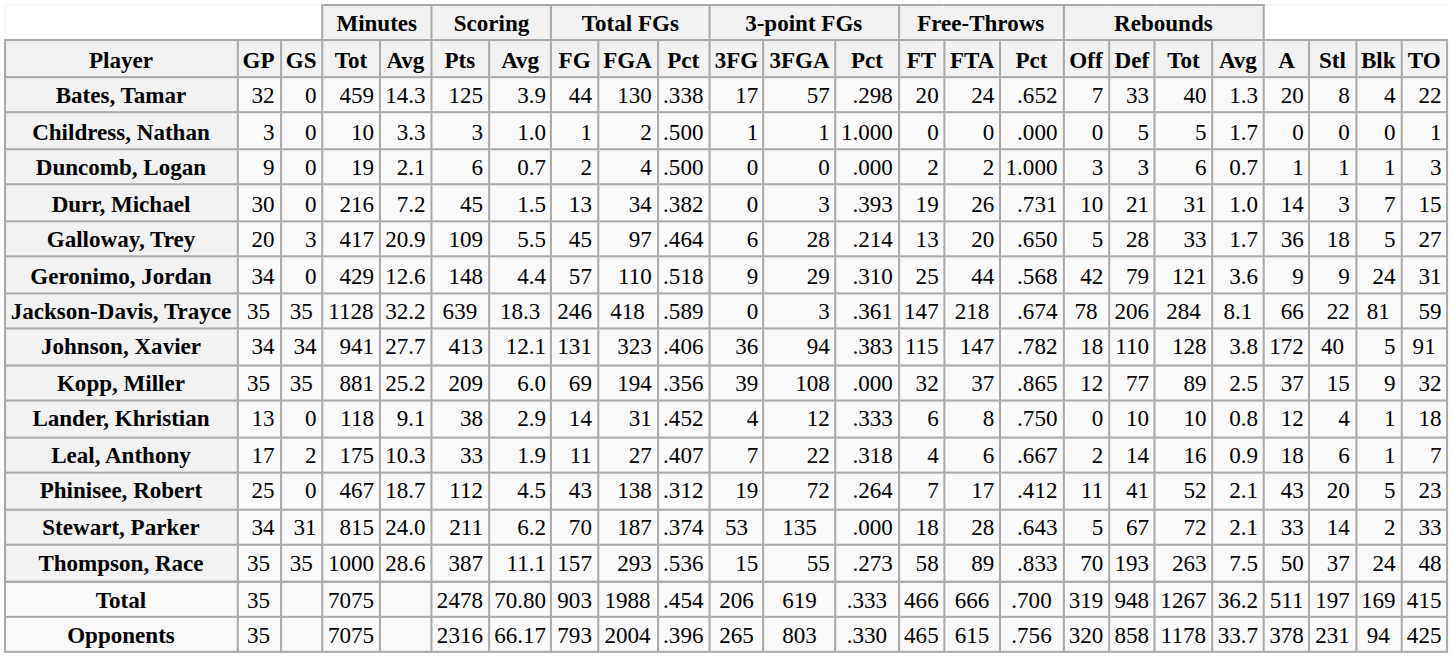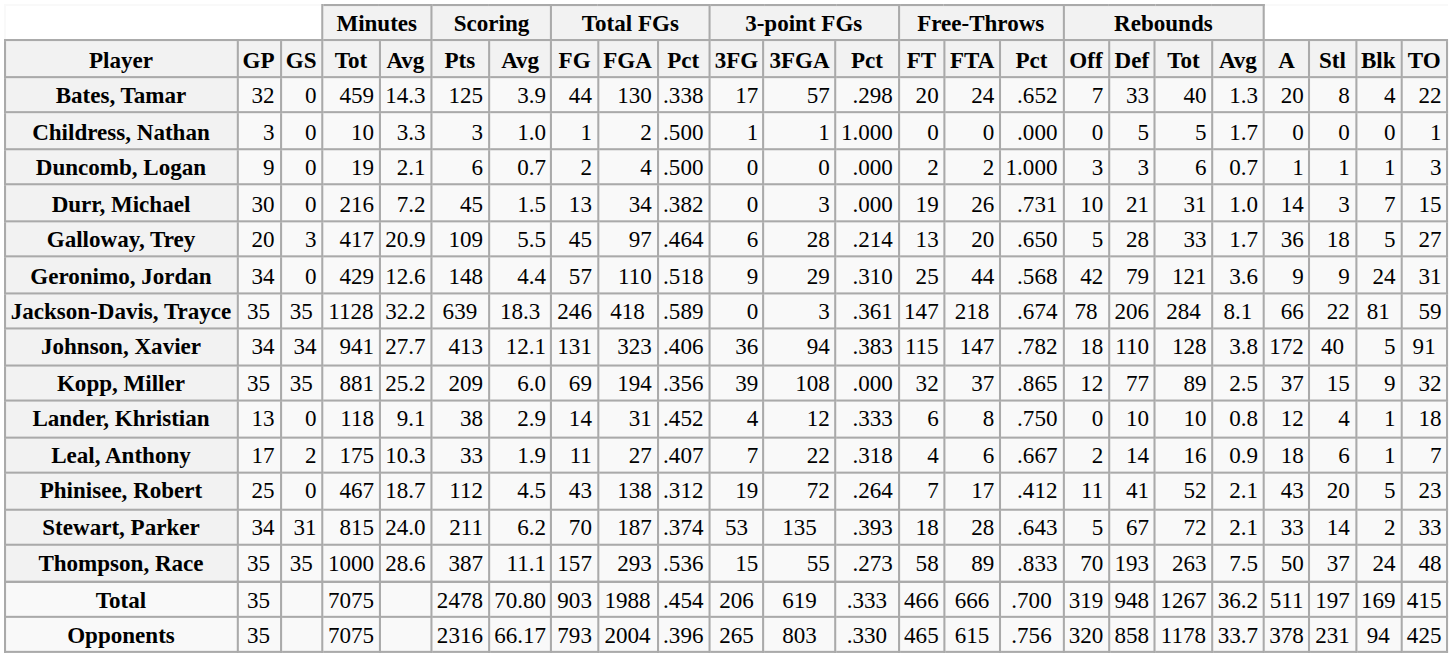 <table class="wikitable sortable" border="1" style="font-size:70%;">
 <tr>
 <th colspan="3" style="border-top-style:hidden; border-left-style:hidden; background: white;"></th>
 <th colspan="2" style=>Minutes</th>
 <th colspan="2" style=>Scoring</th>
 <th colspan="3" style=>Total FGs</th>
 <th colspan="3" style=>3-point FGs</th>
 <th colspan="3" style=>Free-Throws</th>
 <th colspan="4" style=>Rebounds</th>
 <th colspan="4" style="border-top-style:hidden; border-right-style:hidden; background: white;"></th>
 </tr>
 <tr>
 <th scope="col" style=>Player</th>
 <th scope="col" style=>GP</th>
 <th scope="col" style=>GS</th>
 <th scope="col" style=>Tot</th>
 <th scope="col" style=>Avg</th>
 <th scope="col" style=>Pts</th>
 <th scope="col" style=>Avg</th>
 <th scope="col" style=>FG</th>
 <th scope="col" style=>FGA</th>
 <th scope="col" style=>Pct</th>
 <th scope="col" style=>3FG</th>
 <th scope="col" style=>3FGA</th>
 <th scope="col" style=>Pct</th>
 <th scope="col" style=>FT</th>
 <th scope="col" style=>FTA</th>
 <th scope="col" style=>Pct</th>
 <th scope="col" style=>Off</th>
 <th scope="col" style=>Def</th>
 <th scope="col" style=>Tot</th>
 <th scope="col" style=>Avg</th>
 <th scope="col" style=>A</th>
 <th scope="col" style=>Stl</th>
 <th scope="col" style=>Blk</th>
 <th scope="col" style=>TO</th>
 </tr>
 <tr>
 <th style=white-space:nowrap>Bates, Tamar</th>
 <td align="right">32</td>
 <td align="right">0</td>
 <td align="right">459</td>
 <td align="right">14.3</td>
 <td align="right">125</td>
 <td align="right">3.9</td>
 <td align="right">44</td>
 <td align="right">130</td>
 <td align="right">.338</td>
 <td align="right">17</td>
 <td align="right">57</td>
 <td align="right">.298</td>
 <td align="right">20</td>
 <td align="right">24</td>
 <td align="right">.652</td>
 <td align="right">7</td>
 <td align="right">33</td>
 <td align="right">40</td>
 <td align="right">1.3</td>
 <td align="right">20</td>
 <td align="right">8</td>
 <td align="right">4</td>
 <td align="right">22</td>
 </tr>
 <tr>
 <th style=white-space:nowrap>Childress, Nathan</th>
 <td align="right">3</td>
 <td align="right">0</td>
 <td align="right">10</td>
 <td align="right">3.3</td>
 <td align="right">3</td>
 <td align="right">1.0</td>
 <td align="right">1</td>
 <td align="right">2</td>
 <td align="right">.500</td>
 <td align="right">1</td>
 <td align="right">1</td>
 <td align="center" style=>1.000</td>
 <td align="right">0</td>
 <td align="right">0</td>
 <td align="right">.000</td>
 <td align="right">0</td>
 <td align="right">5</td>
 <td align="right">5</td>
 <td align="right">1.7</td>
 <td align="right">0</td>
 <td align="right">0</td>
 <td align="right">0</td>
 <td align="right">1</td>
 </tr>
 <tr>
 <th style=white-space:nowrap>Duncomb, Logan</th>
 <td align="right">9</td>
 <td align="right">0</td>
 <td align="right">19</td>
 <td align="right">2.1</td>
 <td align="right">6</td>
 <td align="right">0.7</td>
 <td align="right">2</td>
 <td align="right">4</td>
 <td align="right">.500</td>
 <td align="right">0</td>
 <td align="right">0</td>
 <td align="right">.000</td>
 <td align="right">2</td>
 <td align="right">2</td>
 <td align="center" style=>1.000</td>
 <td align="right">3</td>
 <td align="right">3</td>
 <td align="right">6</td>
 <td align="right">0.7</td>
 <td align="right">1</td>
 <td align="right">1</td>
 <td align="right">1</td>
 <td align="right">3</td>
 </tr>
 <tr>
 <th style=white-space:nowrap>Durr, Michael</th>
 <td align="right">30</td>
 <td align="right">0</td>
 <td align="right">216</td>
 <td align="right">7.2</td>
 <td align="right">45</td>
 <td align="right">1.5</td>
 <td align="right">13</td>
 <td align="right">34</td>
 <td align="right">.382</td>
 <td align="right">0</td>
 <td align="right">3</td>
-<td align="right">.393</td>
+<td align="right">.000</td>
 <td align="right">19</td>
 <td align="right">26</td>
 <td align="right">.731</td>
 <td align="right">10</td>
 <td align="right">21</td>
 <td align="right">31</td>
 <td align="right">1.0</td>
 <td align="right">14</td>
 <td align="right">3</td>
 <td align="right">7</td>
 <td align="right">15</td>
 </tr>
 <tr>
 <th style=white-space:nowrap>Galloway, Trey</th>
 <td align="right">20</td>
 <td align="right">3</td>
 <td align="right">417</td>
 <td align="right">20.9</td>
 <td align="right">109</td>
 <td align="right">5.5</td>
 <td align="right">45</td>
 <td align="right">97</td>
 <td align="right">.464</td>
 <td align="right">6</td>
 <td align="right">28</td>
 <td align="right">.214</td>
 <td align="right">13</td>
 <td align="right">20</td>
 <td align="right">.650</td>
 <td align="right">5</td>
 <td align="right">28</td>
 <td align="right">33</td>
 <td align="right">1.7</td>
 <td align="right">36</td>
 <td align="right">18</td>
 <td align="right">5</td>
 <td align="right">27</td>
 </tr>
 <tr>
 <th style=white-space:nowrap>Geronimo, Jordan</th>
 <td align="right">34</td>
 <td align="right">0</td>
 <td align="right">429</td>
 <td align="right">12.6</td>
 <td align="right">148</td>
 <td align="right">4.4</td>
 <td align="right">57</td>
 <td align="right">110</td>
 <td align="right">.518</td>
 <td align="right">9</td>
 <td align="right">29</td>
 <td align="right">.310</td>
 <td align="right">25</td>
 <td align="right">44</td>
 <td align="right">.568</td>
 <td align="right">42</td>
 <td align="right">79</td>
 <td align="right">121</td>
 <td align="right">3.6</td>
 <td align="right">9</td>
 <td align="right">9</td>
 <td align="right">24</td>
 <td align="right">31</td>
 </tr>
 <tr>
 <th style=white-space:nowrap>Jackson-Davis, Trayce</th>
 <td align="center" style=>35</td>
 <td align="center" style=>35</td>
 <td align="center" style=>1128</td>
 <td align="center" style=>32.2</td>
 <td align="center" style=>639</td>
 <td align="center" style=>18.3</td>
 <td align="center" style=>246</td>
 <td align="center" style=>418</td>
 <td align="center" style=>.589</td>
 <td align="right">0</td>
 <td align="right">3</td>
 <td align="right">.361</td>
 <td align="center" style=>147</td>
 <td align="center" style=>218</td>
 <td align="right">.674</td>
 <td align="center" style=>78</td>
 <td align="center" style=>206</td>
 <td align="center" style=>284</td>
 <td align="center" style=>8.1</td>
 <td align="right">66</td>
 <td align="right">22</td>
 <td align="center" style=>81</td>
 <td align="right">59</td>
 </tr>
 <tr>
 <th style=white-space:nowrap>Johnson, Xavier</th>
 <td align="right">34</td>
 <td align="right">34</td>
 <td align="right">941</td>
 <td align="right">27.7</td>
 <td align="right">413</td>
 <td align="right">12.1</td>
 <td align="right">131</td>
 <td align="right">323</td>
 <td align="right">.406</td>
 <td align="right">36</td>
 <td align="right">94</td>
 <td align="right">.383</td>
 <td align="right">115</td>
 <td align="right">147</td>
 <td align="right">.782</td>
 <td align="right">18</td>
 <td align="right">110</td>
 <td align="right">128</td>
 <td align="right">3.8</td>
 <td align="center" style=>172</td>
 <td align="center" style=>40</td>
 <td align="right">5</td>
 <td align="center" style=>91</td>
 </tr>
 <tr>
 <th style=white-space:nowrap>Kopp, Miller</th>
 <td align="center" style=>35</td>
 <td align="center" style=>35</td>
 <td align="right">881</td>
 <td align="right">25.2</td>
 <td align="right">209</td>
 <td align="right">6.0</td>
 <td align="right">69</td>
 <td align="right">194</td>
 <td align="right">.356</td>
 <td align="right">39</td>
 <td align="right">108</td>
 <td align="right">.000</td>
 <td align="right">32</td>
 <td align="right">37</td>
 <td align="right">.865</td>
 <td align="right">12</td>
 <td align="right">77</td>
 <td align="right">89</td>
 <td align="right">2.5</td>
 <td align="right">37</td>
 <td align="right">15</td>
 <td align="right">9</td>
 <td align="right">32</td>
 </tr>
 <tr>
 <th style=white-space:nowrap>Lander, Khristian</th>
 <td align="right">13</td>
 <td align="right">0</td>
 <td align="right">118</td>
 <td align="right">9.1</td>
 <td align="right">38</td>
 <td align="right">2.9</td>
 <td align="right">14</td>
 <td align="right">31</td>
 <td align="right">.452</td>
 <td align="right">4</td>
 <td align="right">12</td>
 <td align="right">.333</td>
 <td align="right">6</td>
 <td align="right">8</td>
 <td align="right">.750</td>
 <td align="right">0</td>
 <td align="right">10</td>
 <td align="right">10</td>
 <td align="right">0.8</td>
 <td align="right">12</td>
 <td align="right">4</td>
 <td align="right">1</td>
 <td align="right">18</td>
 </tr>
 <tr>
 <th style=white-space:nowrap>Leal, Anthony</th>
 <td align="right">17</td>
 <td align="right">2</td>
 <td align="right">175</td>
 <td align="right">10.3</td>
 <td align="right">33</td>
 <td align="right">1.9</td>
 <td align="right">11</td>
 <td align="right">27</td>
 <td align="right">.407</td>
 <td align="right">7</td>
 <td align="right">22</td>
 <td align="right">.318</td>
 <td align="right">4</td>
 <td align="right">6</td>
 <td align="right">.667</td>
 <td align="right">2</td>
 <td align="right">14</td>
 <td align="right">16</td>
 <td align="right">0.9</td>
 <td align="right">18</td>
 <td align="right">6</td>
 <td align="right">1</td>
 <td align="right">7</td>
 </tr>
 <tr>
 <th style=white-space:nowrap>Phinisee, Robert</th>
 <td align="right">25</td>
 <td align="right">0</td>
 <td align="right">467</td>
 <td align="right">18.7</td>
 <td align="right">112</td>
 <td align="right">4.5</td>
 <td align="right">43</td>
 <td align="right">138</td>
 <td align="right">.312</td>
 <td align="right">19</td>
 <td align="right">72</td>
 <td align="right">.264</td>
 <td align="right">7</td>
 <td align="right">17</td>
 <td align="right">.412</td>
 <td align="right">11</td>
 <td align="right">41</td>
 <td align="right">52</td>
 <td align="right">2.1</td>
 <td align="right">43</td>
 <td align="right">20</td>
 <td align="right">5</td>
 <td align="right">23</td>
 </tr>
 <tr>
 <th style=white-space:nowrap>Stewart, Parker</th>
 <td align="right">34</td>
 <td align="right">31</td>
 <td align="right">815</td>
 <td align="right">24.0</td>
 <td align="right">211</td>
 <td align="right">6.2</td>
 <td align="right">70</td>
 <td align="right">187</td>
 <td align="right">.374</td>
 <td align="center" style=>53</td>
 <td align="center" style=>135</td>
-<td align="right">.000</td>
+<td align="right">.393</td>
 <td align="right">18</td>
 <td align="right">28</td>
 <td align="right">.643</td>
 <td align="right">5</td>
 <td align="right">67</td>
 <td align="right">72</td>
 <td align="right">2.1</td>
 <td align="right">33</td>
 <td align="right">14</td>
 <td align="right">2</td>
 <td align="right">33</td>
 </tr>
 <tr>
 <th style=white-space:nowrap>Thompson, Race</th>
 <td align="center" style=>35</td>
 <td align="center" style=>35</td>
 <td align="right">1000</td>
 <td align="right">28.6</td>
 <td align="right">387</td>
 <td align="right">11.1</td>
 <td align="right">157</td>
 <td align="right">293</td>
 <td align="right">.536</td>
 <td align="right">15</td>
 <td align="right">55</td>
 <td align="right">.273</td>
 <td align="right">58</td>
 <td align="right">89</td>
 <td align="right">.833</td>
 <td align="right">70</td>
 <td align="right">193</td>
 <td align="right">263</td>
 <td align="right">7.5</td>
 <td align="right">50</td>
 <td align="right">37</td>
 <td align="right">24</td>
 <td align="right">48</td>
 </tr>
 <tr>
 </tr>
 <tr class="sortbottom">
 <td align="center" style=><strong>Total</strong></td>
 <td align="center" style=>35</td>
 <td align="center" style=></td>
 <td align="center" style=>7075</td>
 <td align="center" style=></td>
 <td align="center" style=>2478</td>
 <td align="center" style=>70.80</td>
 <td align="center" style=>903</td>
 <td align="center" style=>1988</td>
 <td align="center" style=>.454</td>
 <td align="center" style=>206</td>
 <td align="center" style=>619</td>
 <td align="center" style=>.333</td>
 <td align="center" style=>466</td>
 <td align="center" style=>666</td>
 <td align="center" style=>.700</td>
 <td align="center" style=>319</td>
 <td align="center" style=>948</td>
 <td align="center" style=>1267</td>
 <td align="center" style=>36.2</td>
 <td align="center" style=>511</td>
 <td align="center" style=>197</td>
 <td align="center" style=>169</td>
 <td align="center" style=>415</td>
 </tr>
 <tr class="sortbottom">
 <td align="center"><strong>Opponents</strong></td>
 <td align="center">35</td>
 <td align="center"></td>
 <td align="center">7075</td>
 <td align="center"></td>
 <td align="center">2316</td>
 <td align="center">66.17</td>
 <td align="center">793</td>
 <td align="center">2004</td>
 <td align="center">.396</td>
 <td align="center">265</td>
 <td align="center">803</td>
 <td align="center">.330</td>
 <td align="center">465</td>
 <td align="center">615</td>
 <td align="center">.756</td>
 <td align="center">320</td>
 <td align="center">858</td>
 <td align="center">1178</td>
 <td align="center">33.7</td>
 <td align="center">378</td>
 <td align="center">231</td>
 <td align="center">94</td>
 <td align="center">425</td>
 </tr>
 </table>
